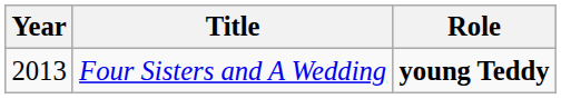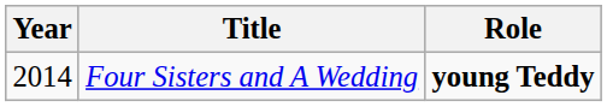 <table class="wikitable">
 <tr>
 <th>Year</th>
 <th>Title</th>
 <th>Role</th>
 </tr>
 <tr>
-<td>2013</td>
+<td>2014</td>
 <td><em><a href='#'>Four Sisters and A Wedding</a></em></td>
 <td><strong>young Teddy</strong></td>
 </tr>
 </table>
